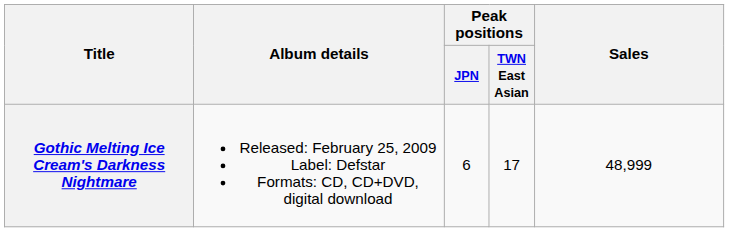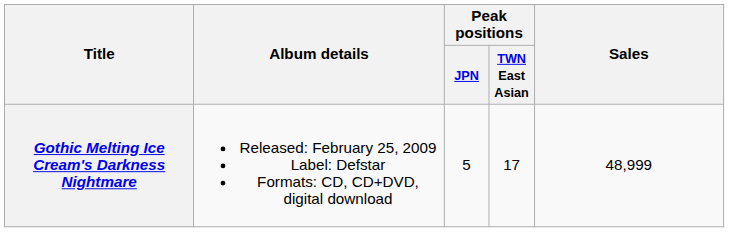 <table class="wikitable plainrowheaders" style="text-align:center;">
 <tr>
 <th style="width:12em;" rowspan="2">Title</th>
 <th style="width:16em;" rowspan="2">Album details</th>
 <th colspan="2">Peak positions</th>
 <th style="width:12em;" rowspan="2">Sales</th>
 </tr>
 <tr>
 <th style="width:2.5em;"><small><a href='#'>JPN</a></small><br></th>
 <th style="width:2.5em;"><small><a href='#'>TWN</a> East Asian</small><br></th>
 </tr>
 <tr>
 <th scope="row"><em><a href='#'>Gothic Melting Ice Cream's Darkness Nightmare</a></em></th>
 <td><br><ul><li>Released: February 25, 2009</li><li>Label: Defstar</li><li>Formats: CD, CD+DVD, digital download</li></ul></td>
-<td>6</td>
+<td>5</td>
 <td>17</td>
 <td>48,999</td>
 </tr>
 </table>
